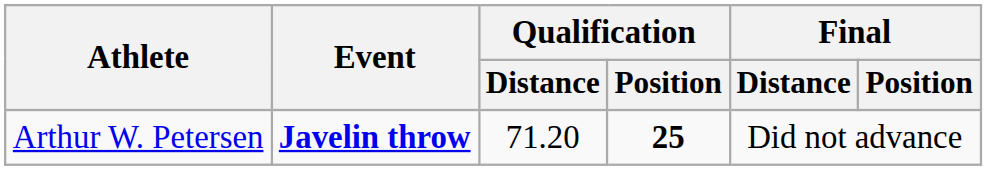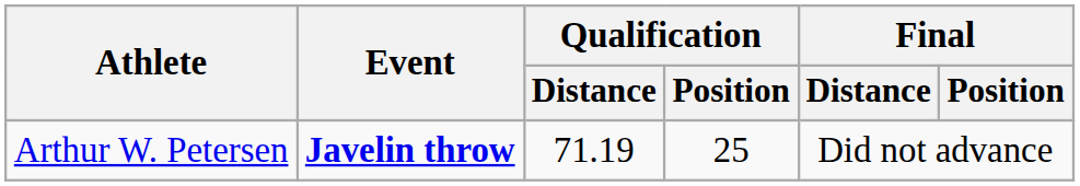 <table class=wikitable style=font-size:90%>
 <tr>
 <th rowspan=2>Athlete</th>
 <th rowspan=2>Event</th>
 <th colspan=2>Qualification</th>
 <th colspan=2>Final</th>
 </tr>
 <tr style=font-size:95%>
 <th>Distance</th>
 <th>Position</th>
 <th>Distance</th>
 <th>Position</th>
 </tr>
 <tr align=center>
 <td align=left><a href='#'>Arthur W. Petersen</a></td>
 <td align=left><strong><a href='#'>Javelin throw</a></strong></td>
-<td>71.20</td>
-<td><strong>25</strong></td>
+<td>71.19</td>
+<td>25</td>
 <td colspan=2>Did not advance</td>
 </tr>
 </table>
